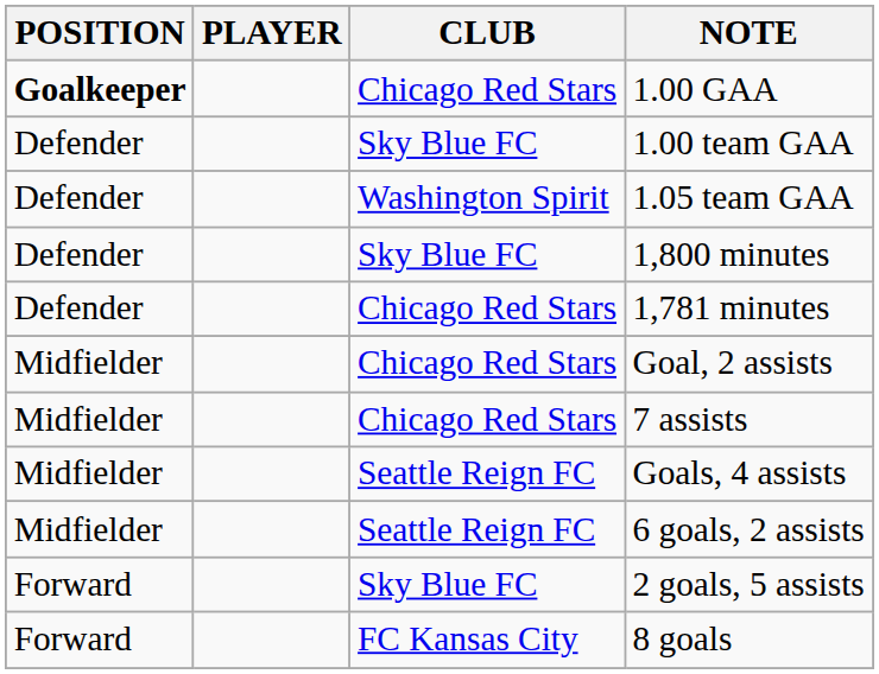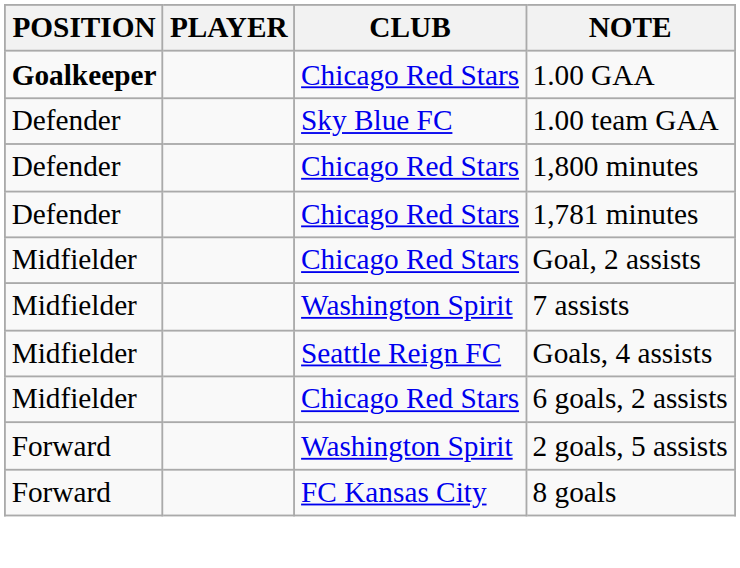 <table class="wikitable sortable">
 <tr>
 <th>POSITION</th>
 <th>PLAYER</th>
 <th>CLUB</th>
 <th>NOTE</th>
 </tr>
 <tr>
 <td><strong>Goalkeeper</strong></td>
 <td> </td>
 <td><a href='#'>Chicago Red Stars</a></td>
 <td>1.00 GAA</td>
 </tr>
 <tr>
 <td>Defender</td>
 <td> </td>
 <td><a href='#'>Sky Blue FC</a></td>
 <td>1.00 team GAA</td>
 </tr>
 <tr>
 <td>Defender</td>
 <td> </td>
-<td><a href='#'>Washington Spirit</a></td>
-<td>1.05 team GAA</td>
-</tr>
-<tr>
-<td>Defender</td>
-<td> </td>
-<td><a href='#'>Sky Blue FC</a></td>
+<td><a href='#'>Chicago Red Stars</a></td>
 <td>1,800 minutes</td>
 </tr>
 <tr>
 <td>Defender</td>
 <td> </td>
 <td><a href='#'>Chicago Red Stars</a></td>
 <td>1,781 minutes</td>
 </tr>
 <tr>
 <td>Midfielder</td>
 <td> </td>
 <td><a href='#'>Chicago Red Stars</a></td>
 <td>Goal, 2 assists</td>
 </tr>
 <tr>
 <td>Midfielder</td>
 <td> </td>
-<td><a href='#'>Chicago Red Stars</a></td>
+<td><a href='#'>Washington Spirit</a></td>
 <td>7 assists</td>
 </tr>
 <tr>
 <td>Midfielder</td>
 <td> </td>
 <td><a href='#'>Seattle Reign FC</a></td>
 <td>Goals, 4 assists</td>
 </tr>
 <tr>
 <td>Midfielder</td>
 <td> </td>
-<td><a href='#'>Seattle Reign FC</a></td>
+<td><a href='#'>Chicago Red Stars</a></td>
 <td>6 goals, 2 assists</td>
 </tr>
 <tr>
 <td>Forward</td>
 <td> </td>
-<td><a href='#'>Sky Blue FC</a></td>
+<td><a href='#'>Washington Spirit</a></td>
 <td>2 goals, 5 assists</td>
 </tr>
 <tr>
 <td>Forward</td>
 <td> </td>
 <td><a href='#'>FC Kansas City</a></td>
 <td>8 goals</td>
 </tr>
 </table>
